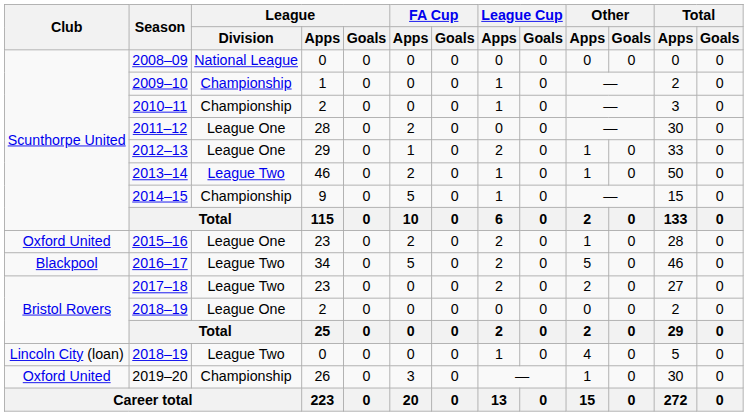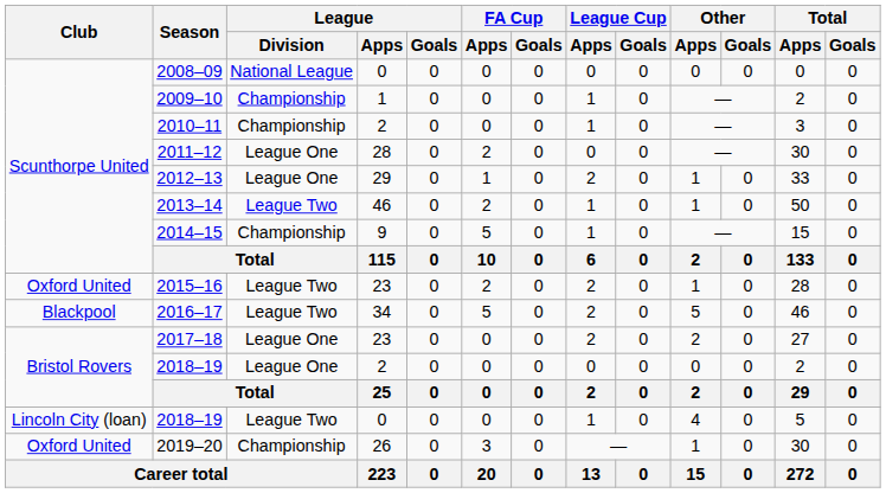 <table class="wikitable" style="text-align: center">
 <tr>
 <th rowspan="2">Club</th>
 <th rowspan="2">Season</th>
 <th colspan="3">League</th>
 <th colspan="2"><a href='#'>FA Cup</a></th>
 <th colspan="2"><a href='#'>League Cup</a></th>
 <th colspan="2">Other</th>
 <th colspan="2">Total</th>
 </tr>
 <tr>
 <th>Division</th>
 <th>Apps</th>
 <th>Goals</th>
 <th>Apps</th>
 <th>Goals</th>
 <th>Apps</th>
 <th>Goals</th>
 <th>Apps</th>
 <th>Goals</th>
 <th>Apps</th>
 <th>Goals</th>
 </tr>
 <tr>
 <td rowspan="8"><a href='#'>Scunthorpe United</a></td>
 <td><a href='#'>2008–09</a></td>
 <td><a href='#'>National League</a></td>
 <td>0</td>
 <td>0</td>
 <td>0</td>
 <td>0</td>
 <td>0</td>
 <td>0</td>
 <td>0</td>
 <td>0</td>
 <td>0</td>
 <td>0</td>
 </tr>
 <tr>
 <td><a href='#'>2009–10</a></td>
 <td><a href='#'>Championship</a></td>
 <td>1</td>
 <td>0</td>
 <td>0</td>
 <td>0</td>
 <td>1</td>
 <td>0</td>
 <td colspan="2">—</td>
 <td>2</td>
 <td>0</td>
 </tr>
 <tr>
 <td><a href='#'>2010–11</a></td>
 <td>Championship</td>
 <td>2</td>
 <td>0</td>
 <td>0</td>
 <td>0</td>
 <td>1</td>
 <td>0</td>
 <td colspan="2">—</td>
 <td>3</td>
 <td>0</td>
 </tr>
 <tr>
 <td><a href='#'>2011–12</a></td>
 <td>League One</td>
 <td>28</td>
 <td>0</td>
 <td>2</td>
 <td>0</td>
 <td>0</td>
 <td>0</td>
 <td colspan="2">—</td>
 <td>30</td>
 <td>0</td>
 </tr>
 <tr>
 <td><a href='#'>2012–13</a></td>
 <td>League One</td>
 <td>29</td>
 <td>0</td>
 <td>1</td>
 <td>0</td>
 <td>2</td>
 <td>0</td>
 <td>1</td>
 <td>0</td>
 <td>33</td>
 <td>0</td>
 </tr>
 <tr>
 <td><a href='#'>2013–14</a></td>
 <td><a href='#'>League Two</a></td>
 <td>46</td>
 <td>0</td>
 <td>2</td>
 <td>0</td>
 <td>1</td>
 <td>0</td>
 <td>1</td>
 <td>0</td>
 <td>50</td>
 <td>0</td>
 </tr>
 <tr>
 <td><a href='#'>2014–15</a></td>
 <td>Championship</td>
 <td>9</td>
 <td>0</td>
 <td>5</td>
 <td>0</td>
 <td>1</td>
 <td>0</td>
 <td colspan="2">—</td>
 <td>15</td>
 <td>0</td>
 </tr>
 <tr>
 <th colspan="2">Total</th>
 <th>115</th>
 <th>0</th>
 <th>10</th>
 <th>0</th>
 <th>6</th>
 <th>0</th>
 <th>2</th>
 <th>0</th>
 <th>133</th>
 <th>0</th>
 </tr>
 <tr>
 <td><a href='#'>Oxford United</a></td>
 <td><a href='#'>2015–16</a></td>
-<td>League One</td>
+<td>League Two</td>
 <td>23</td>
 <td>0</td>
 <td>2</td>
 <td>0</td>
 <td>2</td>
 <td>0</td>
 <td>1</td>
 <td>0</td>
 <td>28</td>
 <td>0</td>
 </tr>
 <tr>
 <td><a href='#'>Blackpool</a></td>
 <td><a href='#'>2016–17</a></td>
 <td>League Two</td>
 <td>34</td>
 <td>0</td>
 <td>5</td>
 <td>0</td>
 <td>2</td>
 <td>0</td>
 <td>5</td>
 <td>0</td>
 <td>46</td>
 <td>0</td>
 </tr>
 <tr>
 <td rowspan="3"><a href='#'>Bristol Rovers</a></td>
 <td><a href='#'>2017–18</a></td>
-<td>League Two</td>
+<td>League One</td>
 <td>23</td>
 <td>0</td>
 <td>0</td>
 <td>0</td>
 <td>2</td>
 <td>0</td>
 <td>2</td>
 <td>0</td>
 <td>27</td>
 <td>0</td>
 </tr>
 <tr>
 <td><a href='#'>2018–19</a></td>
 <td>League One</td>
 <td>2</td>
 <td>0</td>
 <td>0</td>
 <td>0</td>
 <td>0</td>
 <td>0</td>
 <td>0</td>
 <td>0</td>
 <td>2</td>
 <td>0</td>
 </tr>
 <tr>
 <th colspan="2">Total</th>
 <th>25</th>
 <th>0</th>
 <th>0</th>
 <th>0</th>
 <th>2</th>
 <th>0</th>
 <th>2</th>
 <th>0</th>
 <th>29</th>
 <th>0</th>
 </tr>
 <tr>
 <td><a href='#'>Lincoln City</a> (loan)</td>
 <td><a href='#'>2018–19</a></td>
 <td>League Two</td>
 <td>0</td>
 <td>0</td>
 <td>0</td>
 <td>0</td>
 <td>1</td>
 <td>0</td>
 <td>4</td>
 <td>0</td>
 <td>5</td>
 <td>0</td>
 </tr>
 <tr>
 <td><a href='#'>Oxford United</a></td>
 <td>2019–20</td>
 <td>Championship</td>
 <td>26</td>
 <td>0</td>
 <td>3</td>
 <td>0</td>
 <td colspan=2>—</td>
 <td>1</td>
 <td>0</td>
 <td>30</td>
 <td>0</td>
 </tr>
 <tr>
 <th colspan="3">Career total</th>
 <th>223</th>
 <th>0</th>
 <th>20</th>
 <th>0</th>
 <th>13</th>
 <th>0</th>
 <th>15</th>
 <th>0</th>
 <th>272</th>
 <th>0</th>
 </tr>
 </table>
